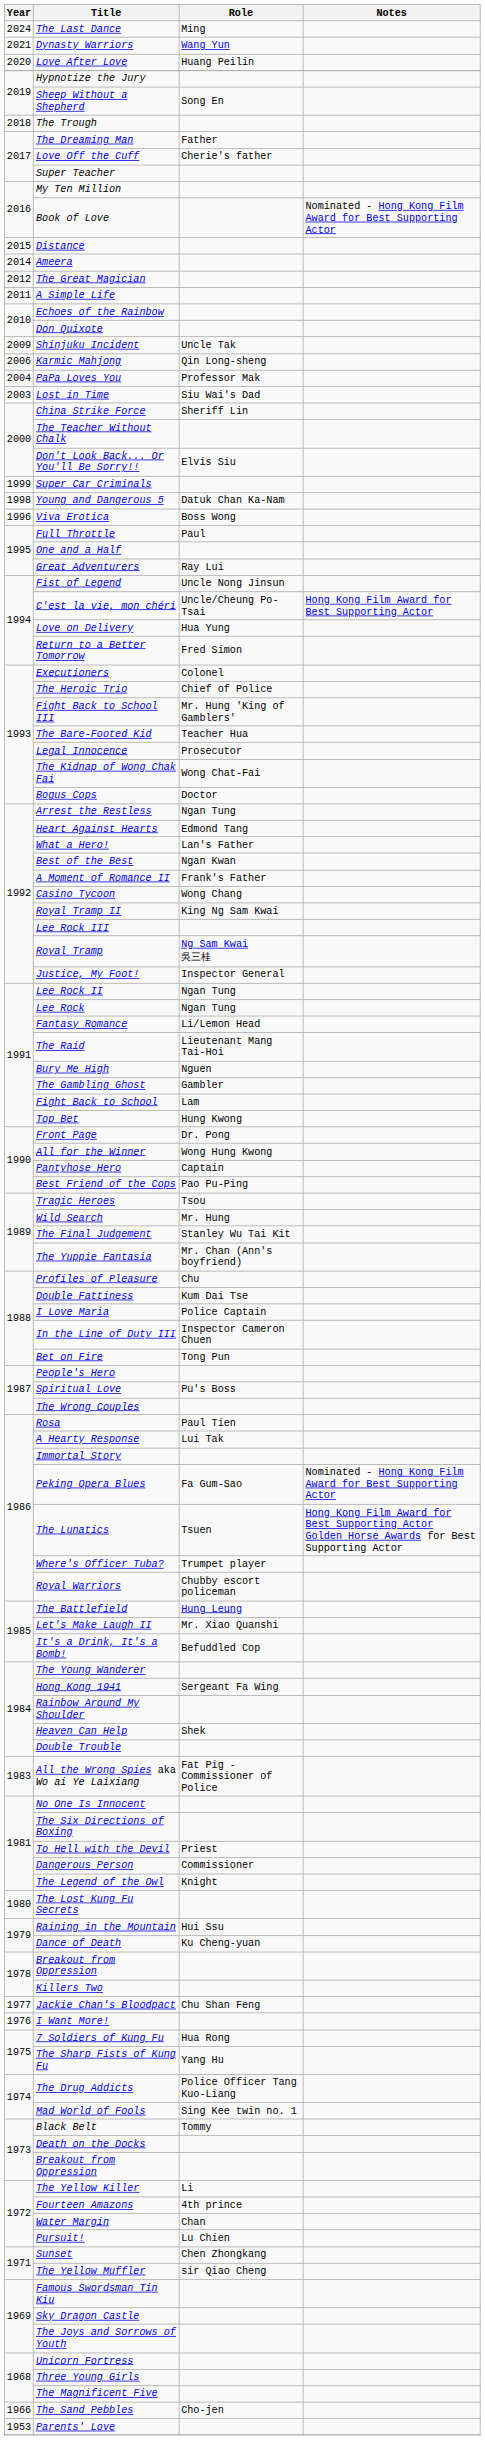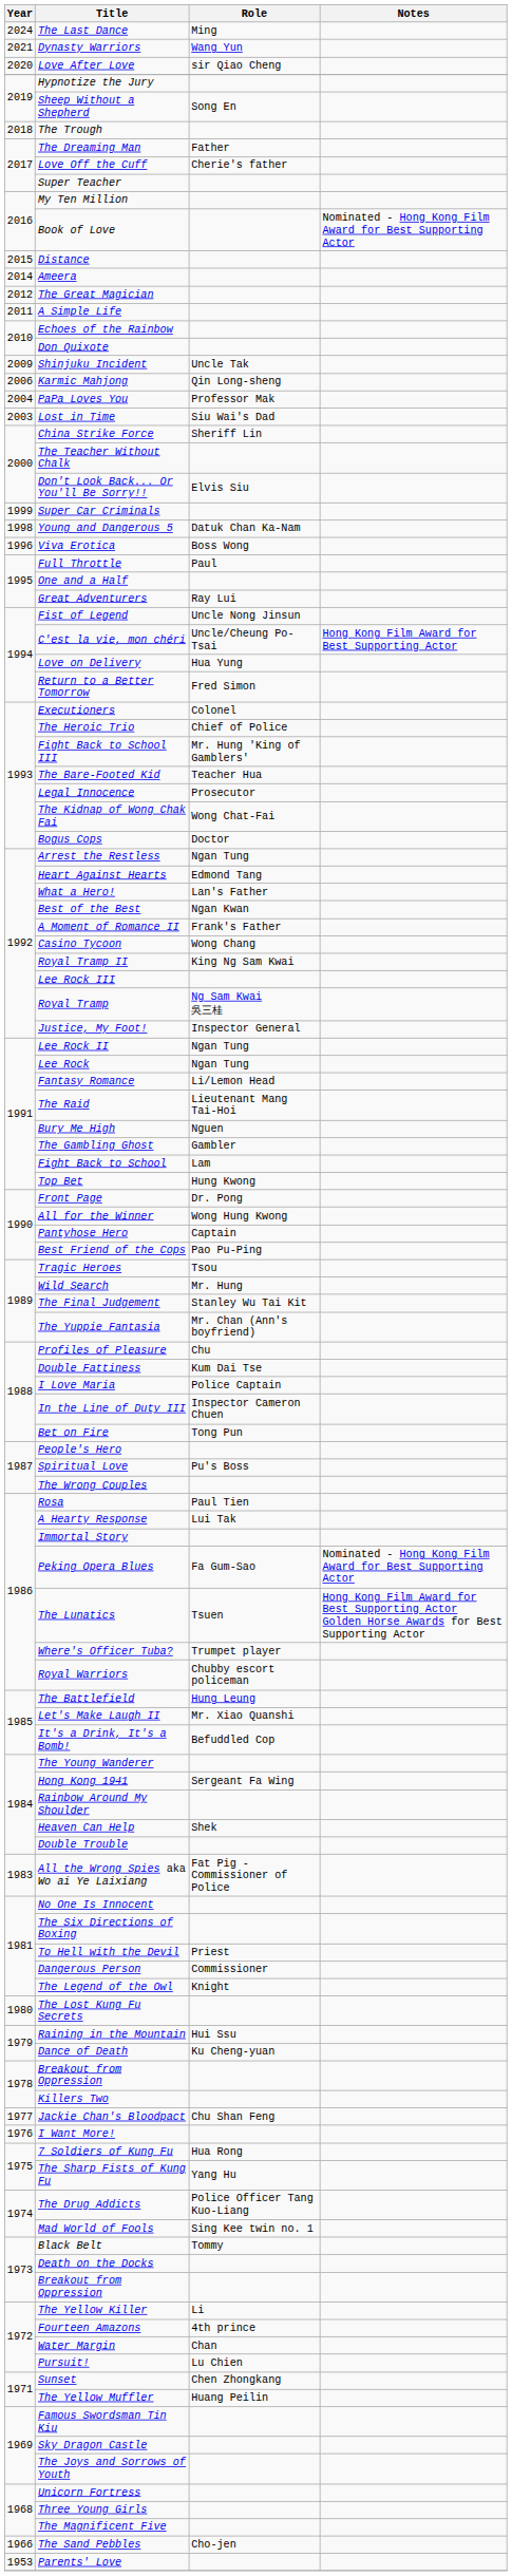 <table class="wikitable sortable">
 <tr>
 <th>Year</th>
 <th>Title</th>
 <th>Role</th>
 <th class="unsortable">Notes</th>
 </tr>
 <tr>
 <td>2024</td>
 <td><em><a href='#'>The Last Dance</a></em></td>
 <td>Ming</td>
 <td></td>
 </tr>
 <tr>
 <td>2021</td>
 <td><em><a href='#'>Dynasty Warriors</a></em></td>
 <td><a href='#'>Wang Yun</a></td>
 <td></td>
 </tr>
 <tr>
 <td>2020</td>
 <td><em><a href='#'>Love After Love</a></em></td>
-<td>Huang Peilin</td>
+<td>sir Qiao Cheng</td>
 <td></td>
 </tr>
 <tr>
 </tr>
 <tr>
 <td rowspan=2>2019</td>
 <td><em>Hypnotize the Jury</em></td>
 <td></td>
 <td></td>
 </tr>
 <tr>
 <td><em><a href='#'>Sheep Without a Shepherd</a></em></td>
 <td>Song En</td>
 <td></td>
 </tr>
 <tr>
 <td>2018</td>
 <td><em>The Trough</em></td>
 <td></td>
 <td></td>
 </tr>
 <tr>
 <td rowspan=3>2017</td>
 <td><em><a href='#'>The Dreaming Man</a></em></td>
 <td>Father</td>
 <td></td>
 </tr>
 <tr>
 <td><em><a href='#'>Love Off the Cuff</a></em></td>
 <td>Cherie's father</td>
 <td></td>
 </tr>
 <tr>
 <td><em>Super Teacher</em></td>
 <td></td>
 <td></td>
 </tr>
 <tr>
 <td rowspan=2>2016</td>
 <td><em>My Ten Million</em></td>
 <td></td>
 <td></td>
 </tr>
 <tr>
 <td><em>Book of Love</em></td>
 <td></td>
 <td>Nominated - <a href='#'>Hong Kong Film Award for Best Supporting Actor</a></td>
 </tr>
 <tr>
 <td>2015</td>
 <td><em><a href='#'>Distance</a></em></td>
 <td></td>
 <td></td>
 </tr>
 <tr>
 <td>2014</td>
 <td><em><a href='#'>Ameera</a></em></td>
 <td></td>
 <td></td>
 </tr>
 <tr>
 <td>2012</td>
 <td><em><a href='#'>The Great Magician</a></em></td>
 <td></td>
 <td></td>
 </tr>
 <tr>
 <td>2011</td>
 <td><em><a href='#'>A Simple Life</a></em></td>
 <td></td>
 <td></td>
 </tr>
 <tr>
 <td rowspan=2>2010</td>
 <td><em><a href='#'>Echoes of the Rainbow</a></em></td>
 <td></td>
 <td></td>
 </tr>
 <tr>
 <td><em><a href='#'>Don Quixote</a></em></td>
 <td></td>
 <td></td>
 </tr>
 <tr>
 <td>2009</td>
 <td><em><a href='#'>Shinjuku Incident</a></em></td>
 <td>Uncle Tak</td>
 <td></td>
 </tr>
 <tr>
 <td>2006</td>
 <td><em><a href='#'>Karmic Mahjong</a></em></td>
 <td>Qin Long-sheng</td>
 <td></td>
 </tr>
 <tr>
 <td>2004</td>
 <td><em><a href='#'>PaPa Loves You</a></em></td>
 <td>Professor Mak</td>
 <td></td>
 </tr>
 <tr>
 <td>2003</td>
 <td><em><a href='#'>Lost in Time</a></em></td>
 <td>Siu Wai's Dad</td>
 <td></td>
 </tr>
 <tr>
 <td rowspan="3">2000</td>
 <td><em><a href='#'>China Strike Force</a></em></td>
 <td>Sheriff Lin</td>
 <td></td>
 </tr>
 <tr>
 <td><em><a href='#'>The Teacher Without Chalk</a></em></td>
 <td></td>
 <td></td>
 </tr>
 <tr>
 <td><em><a href='#'>Don't Look Back... Or You'll Be Sorry!!</a></em></td>
 <td>Elvis Siu</td>
 <td></td>
 </tr>
 <tr>
 <td>1999</td>
 <td><em><a href='#'>Super Car Criminals</a></em></td>
 <td></td>
 <td></td>
 </tr>
 <tr>
 <td>1998</td>
 <td><em><a href='#'>Young and Dangerous 5</a></em></td>
 <td>Datuk Chan Ka-Nam</td>
 <td></td>
 </tr>
 <tr>
 <td>1996</td>
 <td><em><a href='#'>Viva Erotica</a></em></td>
 <td>Boss Wong</td>
 <td></td>
 </tr>
 <tr>
 <td rowspan="3">1995</td>
 <td><em><a href='#'>Full Throttle</a></em></td>
 <td>Paul</td>
 <td></td>
 </tr>
 <tr>
 <td><em><a href='#'>One and a Half</a></em></td>
 <td></td>
 <td></td>
 </tr>
 <tr>
 <td><em><a href='#'>Great Adventurers</a></em></td>
 <td>Ray Lui</td>
 <td></td>
 </tr>
 <tr>
 <td rowspan="4">1994</td>
 <td><em><a href='#'>Fist of Legend</a></em></td>
 <td>Uncle Nong Jinsun</td>
 <td></td>
 </tr>
 <tr>
 <td><em><a href='#'>C'est la vie, mon chéri</a></em></td>
 <td>Uncle/Cheung Po-Tsai</td>
 <td><a href='#'>Hong Kong Film Award for Best Supporting Actor</a></td>
 </tr>
 <tr>
 <td><em><a href='#'>Love on Delivery</a></em></td>
 <td>Hua Yung</td>
 <td></td>
 </tr>
 <tr>
 <td><em><a href='#'>Return to a Better Tomorrow</a></em></td>
 <td>Fred Simon</td>
 <td></td>
 </tr>
 <tr>
 <td rowspan="7">1993</td>
 <td><em><a href='#'>Executioners</a></em></td>
 <td>Colonel</td>
 <td></td>
 </tr>
 <tr>
 <td><em><a href='#'>The Heroic Trio</a></em></td>
 <td>Chief of Police</td>
 <td></td>
 </tr>
 <tr>
 <td><em><a href='#'>Fight Back to School III</a></em></td>
 <td>Mr. Hung 'King of Gamblers'</td>
 <td></td>
 </tr>
 <tr>
 <td><em><a href='#'>The Bare-Footed Kid</a></em></td>
 <td>Teacher Hua</td>
 <td></td>
 </tr>
 <tr>
 <td><em><a href='#'>Legal Innocence</a></em></td>
 <td>Prosecutor</td>
 <td></td>
 </tr>
 <tr>
 <td><em><a href='#'>The Kidnap of Wong Chak Fai</a></em></td>
 <td>Wong Chat-Fai</td>
 <td></td>
 </tr>
 <tr>
 <td><em><a href='#'>Bogus Cops</a></em></td>
 <td>Doctor</td>
 <td></td>
 </tr>
 <tr>
 <td rowspan="10">1992</td>
 <td><em><a href='#'>Arrest the Restless</a></em></td>
 <td>Ngan Tung</td>
 <td></td>
 </tr>
 <tr>
 <td><em><a href='#'>Heart Against Hearts</a></em></td>
 <td>Edmond Tang</td>
 <td></td>
 </tr>
 <tr>
 <td><em><a href='#'>What a Hero!</a></em></td>
 <td>Lan's Father</td>
 <td></td>
 </tr>
 <tr>
 <td><em><a href='#'>Best of the Best</a></em></td>
 <td>Ngan Kwan</td>
 <td></td>
 </tr>
 <tr>
 <td><em><a href='#'>A Moment of Romance II</a></em></td>
 <td>Frank's Father</td>
 <td></td>
 </tr>
 <tr>
 <td><em><a href='#'>Casino Tycoon</a></em></td>
 <td>Wong Chang</td>
 <td></td>
 </tr>
 <tr>
 <td><em><a href='#'>Royal Tramp II</a></em></td>
 <td>King Ng Sam Kwai</td>
 <td></td>
 </tr>
 <tr>
 <td><em><a href='#'>Lee Rock III</a></em></td>
 <td></td>
 <td></td>
 </tr>
 <tr>
 <td><em><a href='#'>Royal Tramp</a></em></td>
 <td><a href='#'>Ng Sam Kwai</a><br>吳三桂</td>
 <td></td>
 </tr>
 <tr>
 <td><em><a href='#'>Justice, My Foot!</a></em></td>
 <td>Inspector General</td>
 <td></td>
 </tr>
 <tr>
 <td rowspan="8">1991</td>
 <td><em><a href='#'>Lee Rock II</a></em></td>
 <td>Ngan Tung</td>
 <td></td>
 </tr>
 <tr>
 <td><em><a href='#'>Lee Rock</a></em></td>
 <td>Ngan Tung</td>
 <td></td>
 </tr>
 <tr>
 <td><em><a href='#'>Fantasy Romance</a></em></td>
 <td>Li/Lemon Head</td>
 <td></td>
 </tr>
 <tr>
 <td><em><a href='#'>The Raid</a></em></td>
 <td>Lieutenant Mang Tai-Hoi</td>
 <td></td>
 </tr>
 <tr>
 <td><em><a href='#'>Bury Me High</a></em></td>
 <td>Nguen</td>
 <td></td>
 </tr>
 <tr>
 <td><em><a href='#'>The Gambling Ghost</a></em></td>
 <td>Gambler</td>
 <td></td>
 </tr>
 <tr>
 <td><em><a href='#'>Fight Back to School</a></em></td>
 <td>Lam</td>
 <td></td>
 </tr>
 <tr>
 <td><em><a href='#'>Top Bet</a></em></td>
 <td>Hung Kwong</td>
 <td></td>
 </tr>
 <tr>
 <td rowspan="4">1990</td>
 <td><em><a href='#'>Front Page</a></em></td>
 <td>Dr. Pong</td>
 <td></td>
 </tr>
 <tr>
 <td><em><a href='#'>All for the Winner</a></em></td>
 <td>Wong Hung Kwong</td>
 <td></td>
 </tr>
 <tr>
 <td><em><a href='#'>Pantyhose Hero</a></em></td>
 <td>Captain</td>
 <td></td>
 </tr>
 <tr>
 <td><em><a href='#'>Best Friend of the Cops</a></em></td>
 <td>Pao Pu-Ping</td>
 <td></td>
 </tr>
 <tr>
 <td rowspan="4">1989</td>
 <td><em><a href='#'>Tragic Heroes</a></em></td>
 <td>Tsou</td>
 <td></td>
 </tr>
 <tr>
 <td><em><a href='#'>Wild Search</a></em></td>
 <td>Mr. Hung</td>
 <td></td>
 </tr>
 <tr>
 <td><em><a href='#'>The Final Judgement</a></em></td>
 <td>Stanley Wu Tai Kit</td>
 <td></td>
 </tr>
 <tr>
 <td><em><a href='#'>The Yuppie Fantasia</a></em></td>
 <td>Mr. Chan (Ann's boyfriend)</td>
 <td></td>
 </tr>
 <tr>
 <td rowspan="5">1988</td>
 <td><em><a href='#'>Profiles of Pleasure</a></em></td>
 <td>Chu</td>
 <td></td>
 </tr>
 <tr>
 <td><em><a href='#'>Double Fattiness</a></em></td>
 <td>Kum Dai Tse</td>
 <td></td>
 </tr>
 <tr>
 <td><em><a href='#'>I Love Maria</a></em></td>
 <td>Police Captain</td>
 <td></td>
 </tr>
 <tr>
 <td><em><a href='#'>In the Line of Duty III</a></em></td>
 <td>Inspector Cameron Chuen</td>
 <td></td>
 </tr>
 <tr>
 <td><em><a href='#'>Bet on Fire</a></em></td>
 <td>Tong Pun</td>
 <td></td>
 </tr>
 <tr>
 <td rowspan="3">1987</td>
 <td><em><a href='#'>People's Hero</a></em></td>
 <td></td>
 </tr>
 <tr>
 <td><em><a href='#'>Spiritual Love</a></em></td>
 <td>Pu's Boss</td>
 <td></td>
 </tr>
 <tr>
 <td><em><a href='#'>The Wrong Couples</a></em></td>
 <td></td>
 <td></td>
 </tr>
 <tr>
 <td rowspan="7">1986</td>
 <td><em><a href='#'>Rosa</a></em></td>
 <td>Paul Tien</td>
 <td></td>
 </tr>
 <tr>
 <td><em><a href='#'>A Hearty Response</a></em></td>
 <td>Lui Tak</td>
 <td></td>
 </tr>
 <tr>
 <td><em><a href='#'>Immortal Story</a></em></td>
 <td></td>
 <td></td>
 </tr>
 <tr>
 <td><em><a href='#'>Peking Opera Blues</a></em></td>
 <td>Fa Gum-Sao</td>
 <td>Nominated - <a href='#'>Hong Kong Film Award for Best Supporting Actor</a></td>
 </tr>
 <tr>
 <td><em><a href='#'>The Lunatics</a></em></td>
 <td>Tsuen</td>
 <td><a href='#'>Hong Kong Film Award for Best Supporting Actor</a><br><a href='#'>Golden Horse Awards</a> for Best Supporting Actor</td>
 </tr>
 <tr>
 <td><em><a href='#'>Where's Officer Tuba?</a></em></td>
 <td>Trumpet player</td>
 <td></td>
 </tr>
 <tr>
 <td><em><a href='#'>Royal Warriors</a></em></td>
 <td>Chubby escort policeman</td>
 <td></td>
 </tr>
 <tr>
 <td rowspan="3">1985</td>
 <td><em><a href='#'>The Battlefield</a></em></td>
 <td><a href='#'>Hung Leung</a></td>
 <td></td>
 </tr>
 <tr>
 <td><em><a href='#'>Let's Make Laugh II</a></em></td>
 <td>Mr. Xiao Quanshi</td>
 <td></td>
 </tr>
 <tr>
 <td><em><a href='#'>It's a Drink, It's a Bomb!</a></em></td>
 <td>Befuddled Cop</td>
 <td></td>
 </tr>
 <tr>
 <td rowspan="5">1984</td>
 <td><em><a href='#'>The Young Wanderer</a></em></td>
 <td></td>
 <td></td>
 </tr>
 <tr>
 <td><em><a href='#'>Hong Kong 1941</a></em></td>
 <td>Sergeant Fa Wing</td>
 <td></td>
 </tr>
 <tr>
 <td><em><a href='#'>Rainbow Around My Shoulder</a></em></td>
 <td></td>
 <td></td>
 </tr>
 <tr>
 <td><em><a href='#'>Heaven Can Help</a></em></td>
 <td>Shek</td>
 <td></td>
 </tr>
 <tr>
 <td><em><a href='#'>Double Trouble</a></em></td>
 <td></td>
 <td></td>
 </tr>
 <tr>
 <td>1983</td>
 <td><em><a href='#'>All the Wrong Spies</a></em> aka <em>Wo ai Ye Laixiang</em></td>
 <td>Fat Pig - Commissioner of Police</td>
 <td></td>
 </tr>
 <tr>
 <td rowspan="5">1981</td>
 <td><em><a href='#'>No One Is Innocent</a></em></td>
 <td></td>
 <td></td>
 </tr>
 <tr>
 <td><em><a href='#'>The Six Directions of Boxing</a></em></td>
 <td></td>
 <td></td>
 </tr>
 <tr>
 <td><em><a href='#'>To Hell with the Devil</a></em></td>
 <td>Priest</td>
 <td></td>
 </tr>
 <tr>
 <td><em><a href='#'>Dangerous Person</a></em></td>
 <td>Commissioner</td>
 <td></td>
 </tr>
 <tr>
 <td><em><a href='#'>The Legend of the Owl</a></em></td>
 <td>Knight</td>
 <td></td>
 </tr>
 <tr>
 <td>1980</td>
 <td><em><a href='#'>The Lost Kung Fu Secrets</a></em></td>
 <td></td>
 <td></td>
 </tr>
 <tr>
 <td rowspan="2">1979</td>
 <td><em><a href='#'>Raining in the Mountain</a></em></td>
 <td>Hui Ssu</td>
 <td></td>
 </tr>
 <tr>
 <td><em><a href='#'>Dance of Death</a></em></td>
 <td>Ku Cheng-yuan</td>
 <td></td>
 </tr>
 <tr>
 <td rowspan="2">1978</td>
 <td><em><a href='#'>Breakout from Oppression</a></em></td>
 <td></td>
 <td></td>
 </tr>
 <tr>
 <td><em><a href='#'>Killers Two</a></em></td>
 <td></td>
 <td></td>
 </tr>
 <tr>
 <td>1977</td>
 <td><em><a href='#'>Jackie Chan's Bloodpact</a></em></td>
 <td>Chu Shan Feng</td>
 <td></td>
 </tr>
 <tr>
 <td>1976</td>
 <td><em><a href='#'>I Want More!</a></em></td>
 <td></td>
 </tr>
 <tr>
 <td rowspan="2">1975</td>
 <td><em><a href='#'>7 Soldiers of Kung Fu</a></em></td>
 <td>Hua Rong</td>
 <td></td>
 </tr>
 <tr>
 <td><em><a href='#'>The Sharp Fists of Kung Fu</a></em></td>
 <td>Yang Hu</td>
 <td></td>
 </tr>
 <tr>
 <td rowspan="2">1974</td>
 <td><em><a href='#'>The Drug Addicts</a></em></td>
 <td>Police Officer Tang Kuo-Liang</td>
 <td></td>
 </tr>
 <tr>
 <td><em><a href='#'>Mad World of Fools</a></em></td>
 <td>Sing Kee twin no. 1</td>
 <td></td>
 </tr>
 <tr>
 <td rowspan="3">1973</td>
 <td><em>Black Belt</em></td>
 <td>Tommy</td>
 <td></td>
 </tr>
 <tr>
 <td><em><a href='#'>Death on the Docks</a></em></td>
 <td></td>
 <td></td>
 </tr>
 <tr>
 <td><em><a href='#'>Breakout from Oppression</a></em></td>
 <td></td>
 <td></td>
 </tr>
 <tr>
 <td rowspan="4">1972</td>
 <td><em><a href='#'>The Yellow Killer</a></em></td>
 <td>Li</td>
 <td></td>
 </tr>
 <tr>
 <td><em><a href='#'>Fourteen Amazons</a></em></td>
 <td>4th prince</td>
 <td></td>
 </tr>
 <tr>
 <td><em><a href='#'>Water Margin</a></em></td>
 <td>Chan</td>
 <td></td>
 </tr>
 <tr>
 <td><em><a href='#'>Pursuit!</a></em></td>
 <td>Lu Chien</td>
 <td></td>
 </tr>
 <tr>
 <td rowspan="2">1971</td>
 <td><em><a href='#'>Sunset</a></em></td>
 <td>Chen Zhongkang</td>
 <td></td>
 </tr>
 <tr>
 <td><em><a href='#'>The Yellow Muffler</a></em></td>
-<td>sir Qiao Cheng</td>
+<td>Huang Peilin</td>
 <td></td>
 </tr>
 <tr>
 <td rowspan="3">1969</td>
 <td><em><a href='#'>Famous Swordsman Tin Kiu</a></em></td>
 <td></td>
 <td></td>
 </tr>
 <tr>
 <td><em><a href='#'>Sky Dragon Castle</a></em></td>
 <td></td>
 <td></td>
 </tr>
 <tr>
 <td><em><a href='#'>The Joys and Sorrows of Youth</a></em></td>
 <td></td>
 <td></td>
 </tr>
 <tr>
 <td rowspan="3">1968</td>
 <td><em><a href='#'>Unicorn Fortress</a></em></td>
 <td></td>
 <td></td>
 </tr>
 <tr>
 <td><em><a href='#'>Three Young Girls</a></em></td>
 <td></td>
 <td></td>
 </tr>
 <tr>
 <td><em><a href='#'>The Magnificent Five</a></em></td>
 <td></td>
 <td></td>
 </tr>
 <tr>
 <td>1966</td>
 <td><em><a href='#'>The Sand Pebbles</a></em></td>
 <td>Cho-jen</td>
 <td></td>
 </tr>
 <tr>
 <td>1953</td>
 <td><em><a href='#'>Parents' Love</a></em></td>
 <td></td>
 <td></td>
 </tr>
 <tr>
 </tr>
 </table>
